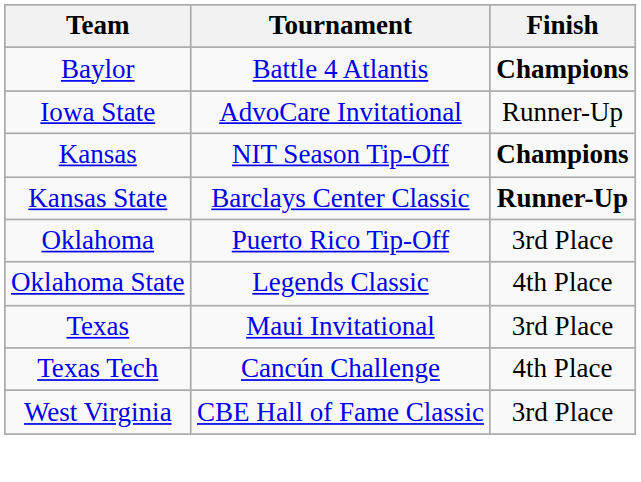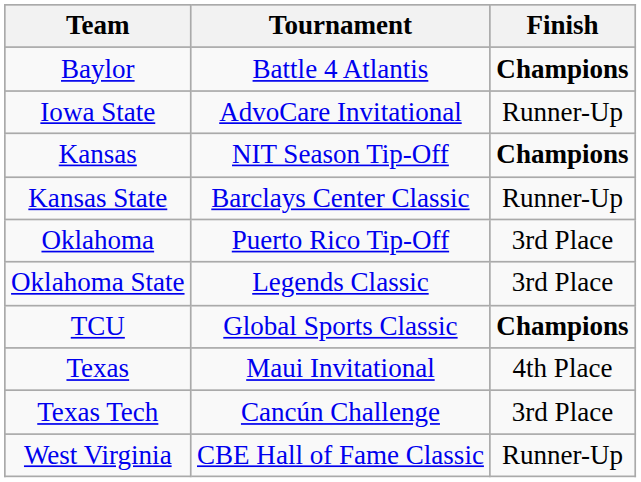 <table class="wikitable">
 <tr>
 <th>Team</th>
 <th>Tournament</th>
 <th>Finish</th>
 </tr>
 <tr style="text-align:center;">
 <td><a href='#'>Baylor</a></td>
 <td><a href='#'>Battle 4 Atlantis</a></td>
 <td><strong>Champions</strong></td>
 </tr>
 <tr style="text-align:center;">
 <td><a href='#'>Iowa State</a></td>
 <td><a href='#'>AdvoCare Invitational</a></td>
 <td>Runner-Up</td>
 </tr>
 <tr style="text-align:center;">
 <td><a href='#'>Kansas</a></td>
 <td><a href='#'>NIT Season Tip-Off</a></td>
 <td><strong>Champions</strong></td>
 </tr>
 <tr style="text-align:center;">
 <td><a href='#'>Kansas State</a></td>
 <td><a href='#'>Barclays Center Classic</a></td>
-<td><strong>Runner-Up</strong></td>
+<td>Runner-Up</td>
 </tr>
 <tr style="text-align:center;">
 <td><a href='#'>Oklahoma</a></td>
 <td><a href='#'>Puerto Rico Tip-Off</a></td>
 <td>3rd Place</td>
 </tr>
 <tr style="text-align:center;">
 <td><a href='#'>Oklahoma State</a></td>
 <td><a href='#'>Legends Classic</a></td>
-<td>4th Place</td>
+<td>3rd Place</td>
+</tr>
+<tr style="text-align:center;">
+<td><a href='#'>TCU</a></td>
+<td><a href='#'>Global Sports Classic</a></td>
+<td><strong>Champions</strong></td>
 </tr>
 <tr style="text-align:center;">
 <td><a href='#'>Texas</a></td>
 <td><a href='#'>Maui Invitational</a></td>
-<td>3rd Place</td>
+<td>4th Place</td>
 </tr>
 <tr style="text-align:center;">
 <td><a href='#'>Texas Tech</a></td>
 <td><a href='#'>Cancún Challenge</a></td>
-<td>4th Place</td>
+<td>3rd Place</td>
 </tr>
 <tr style="text-align:center;">
 <td><a href='#'>West Virginia</a></td>
 <td><a href='#'>CBE Hall of Fame Classic</a></td>
-<td>3rd Place</td>
+<td>Runner-Up</td>
 </tr>
 </table>
